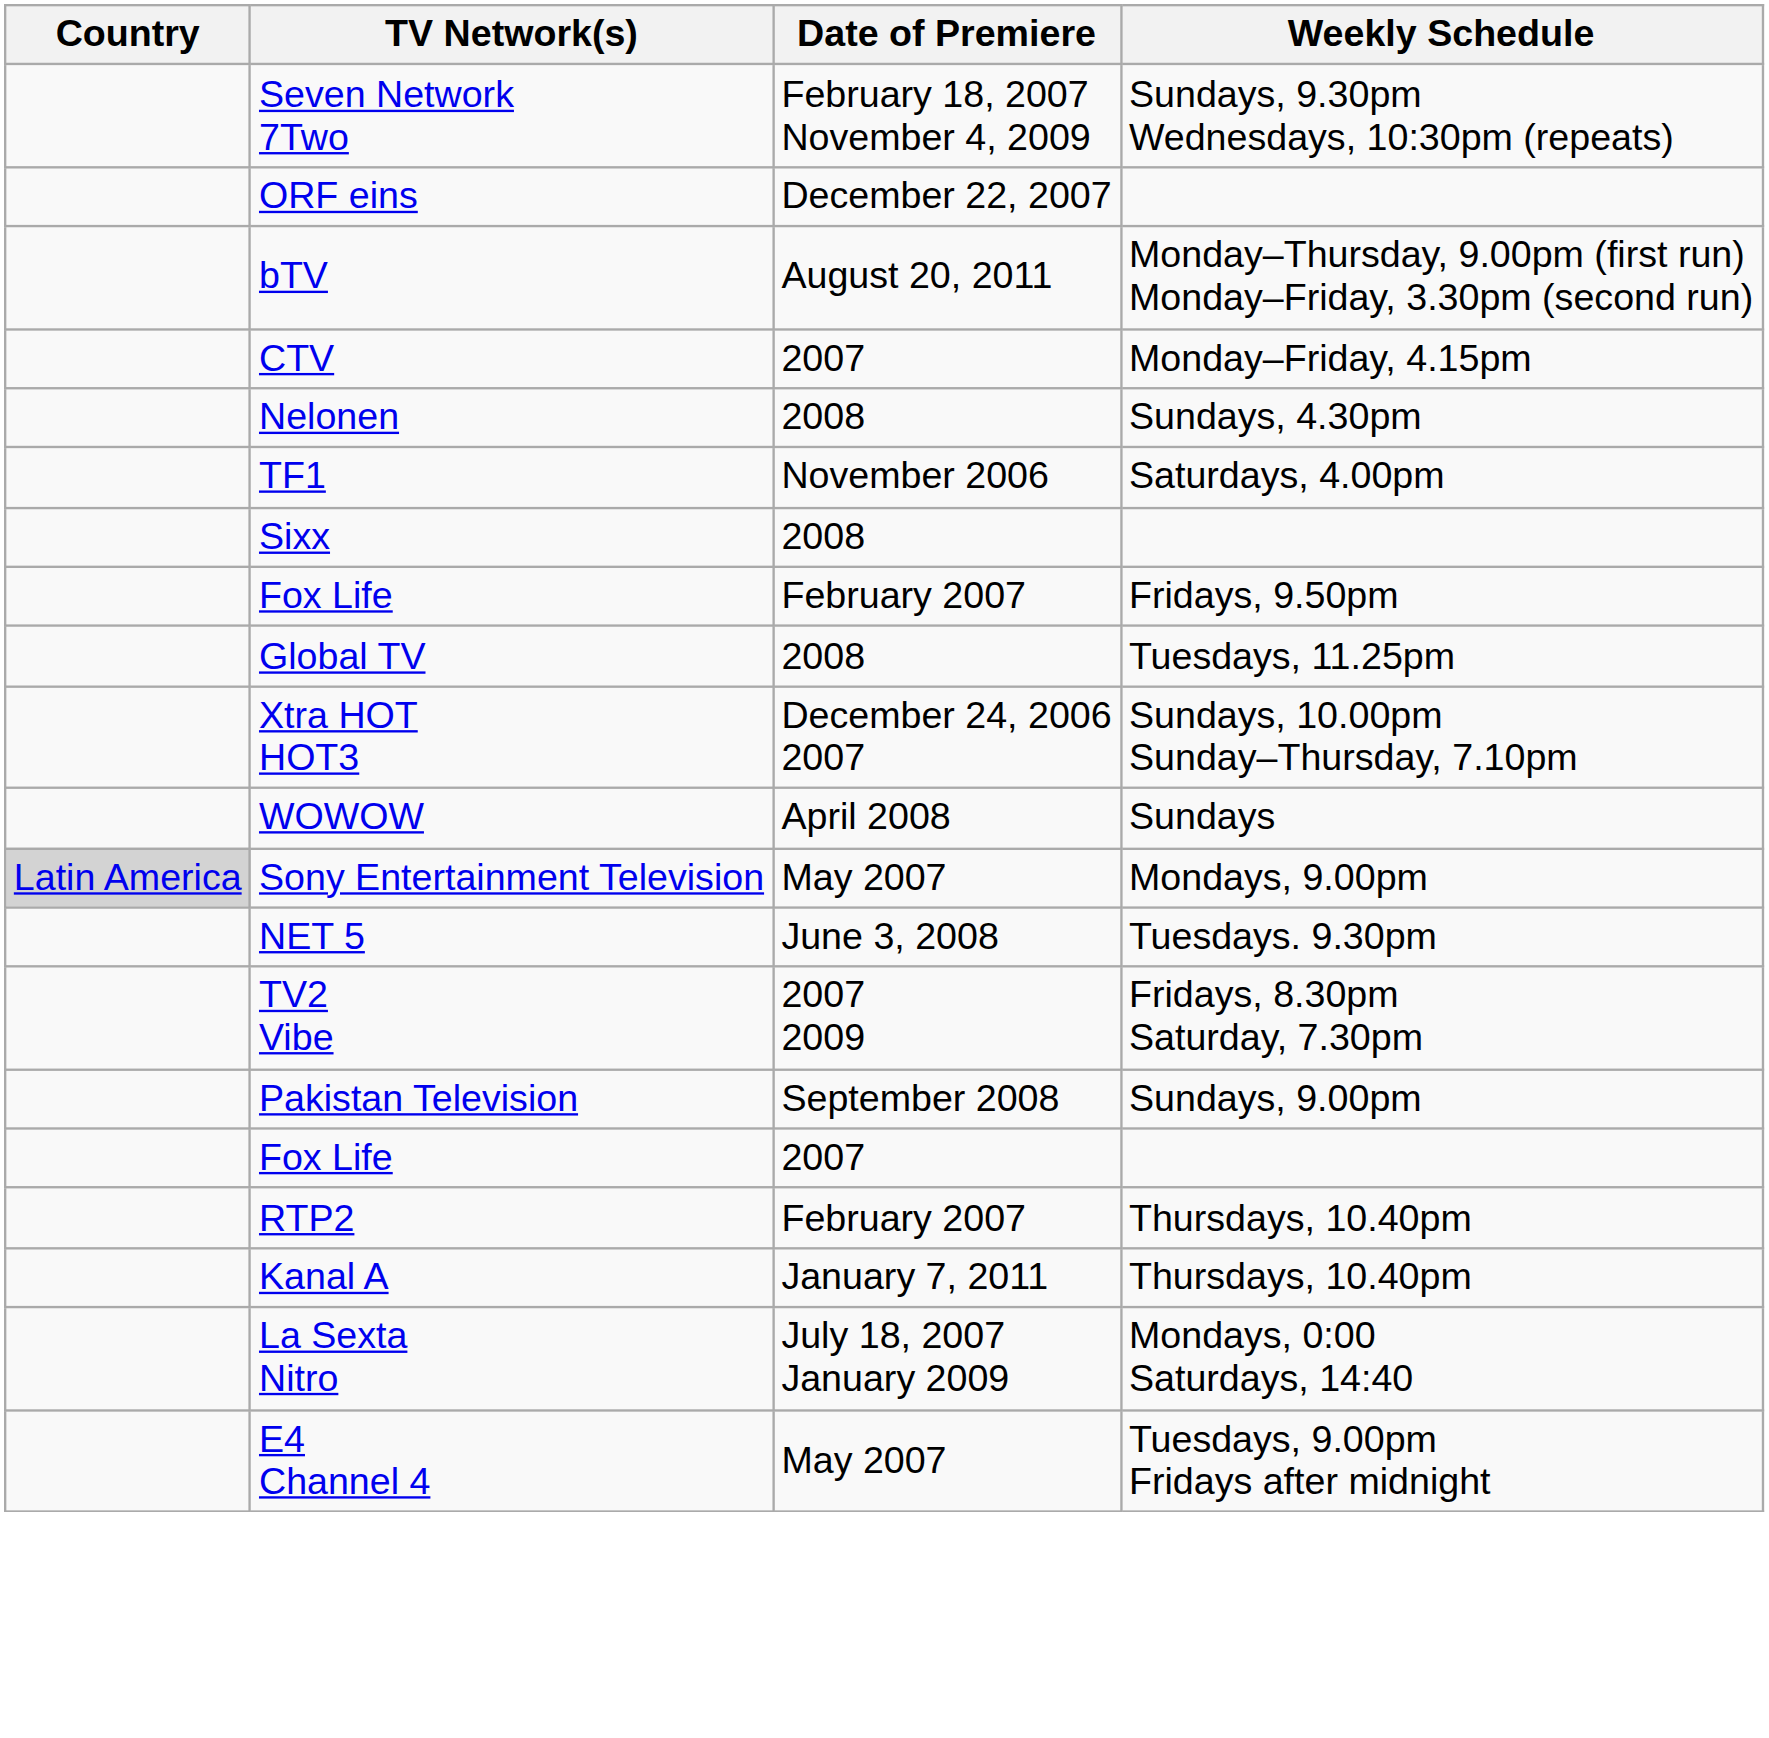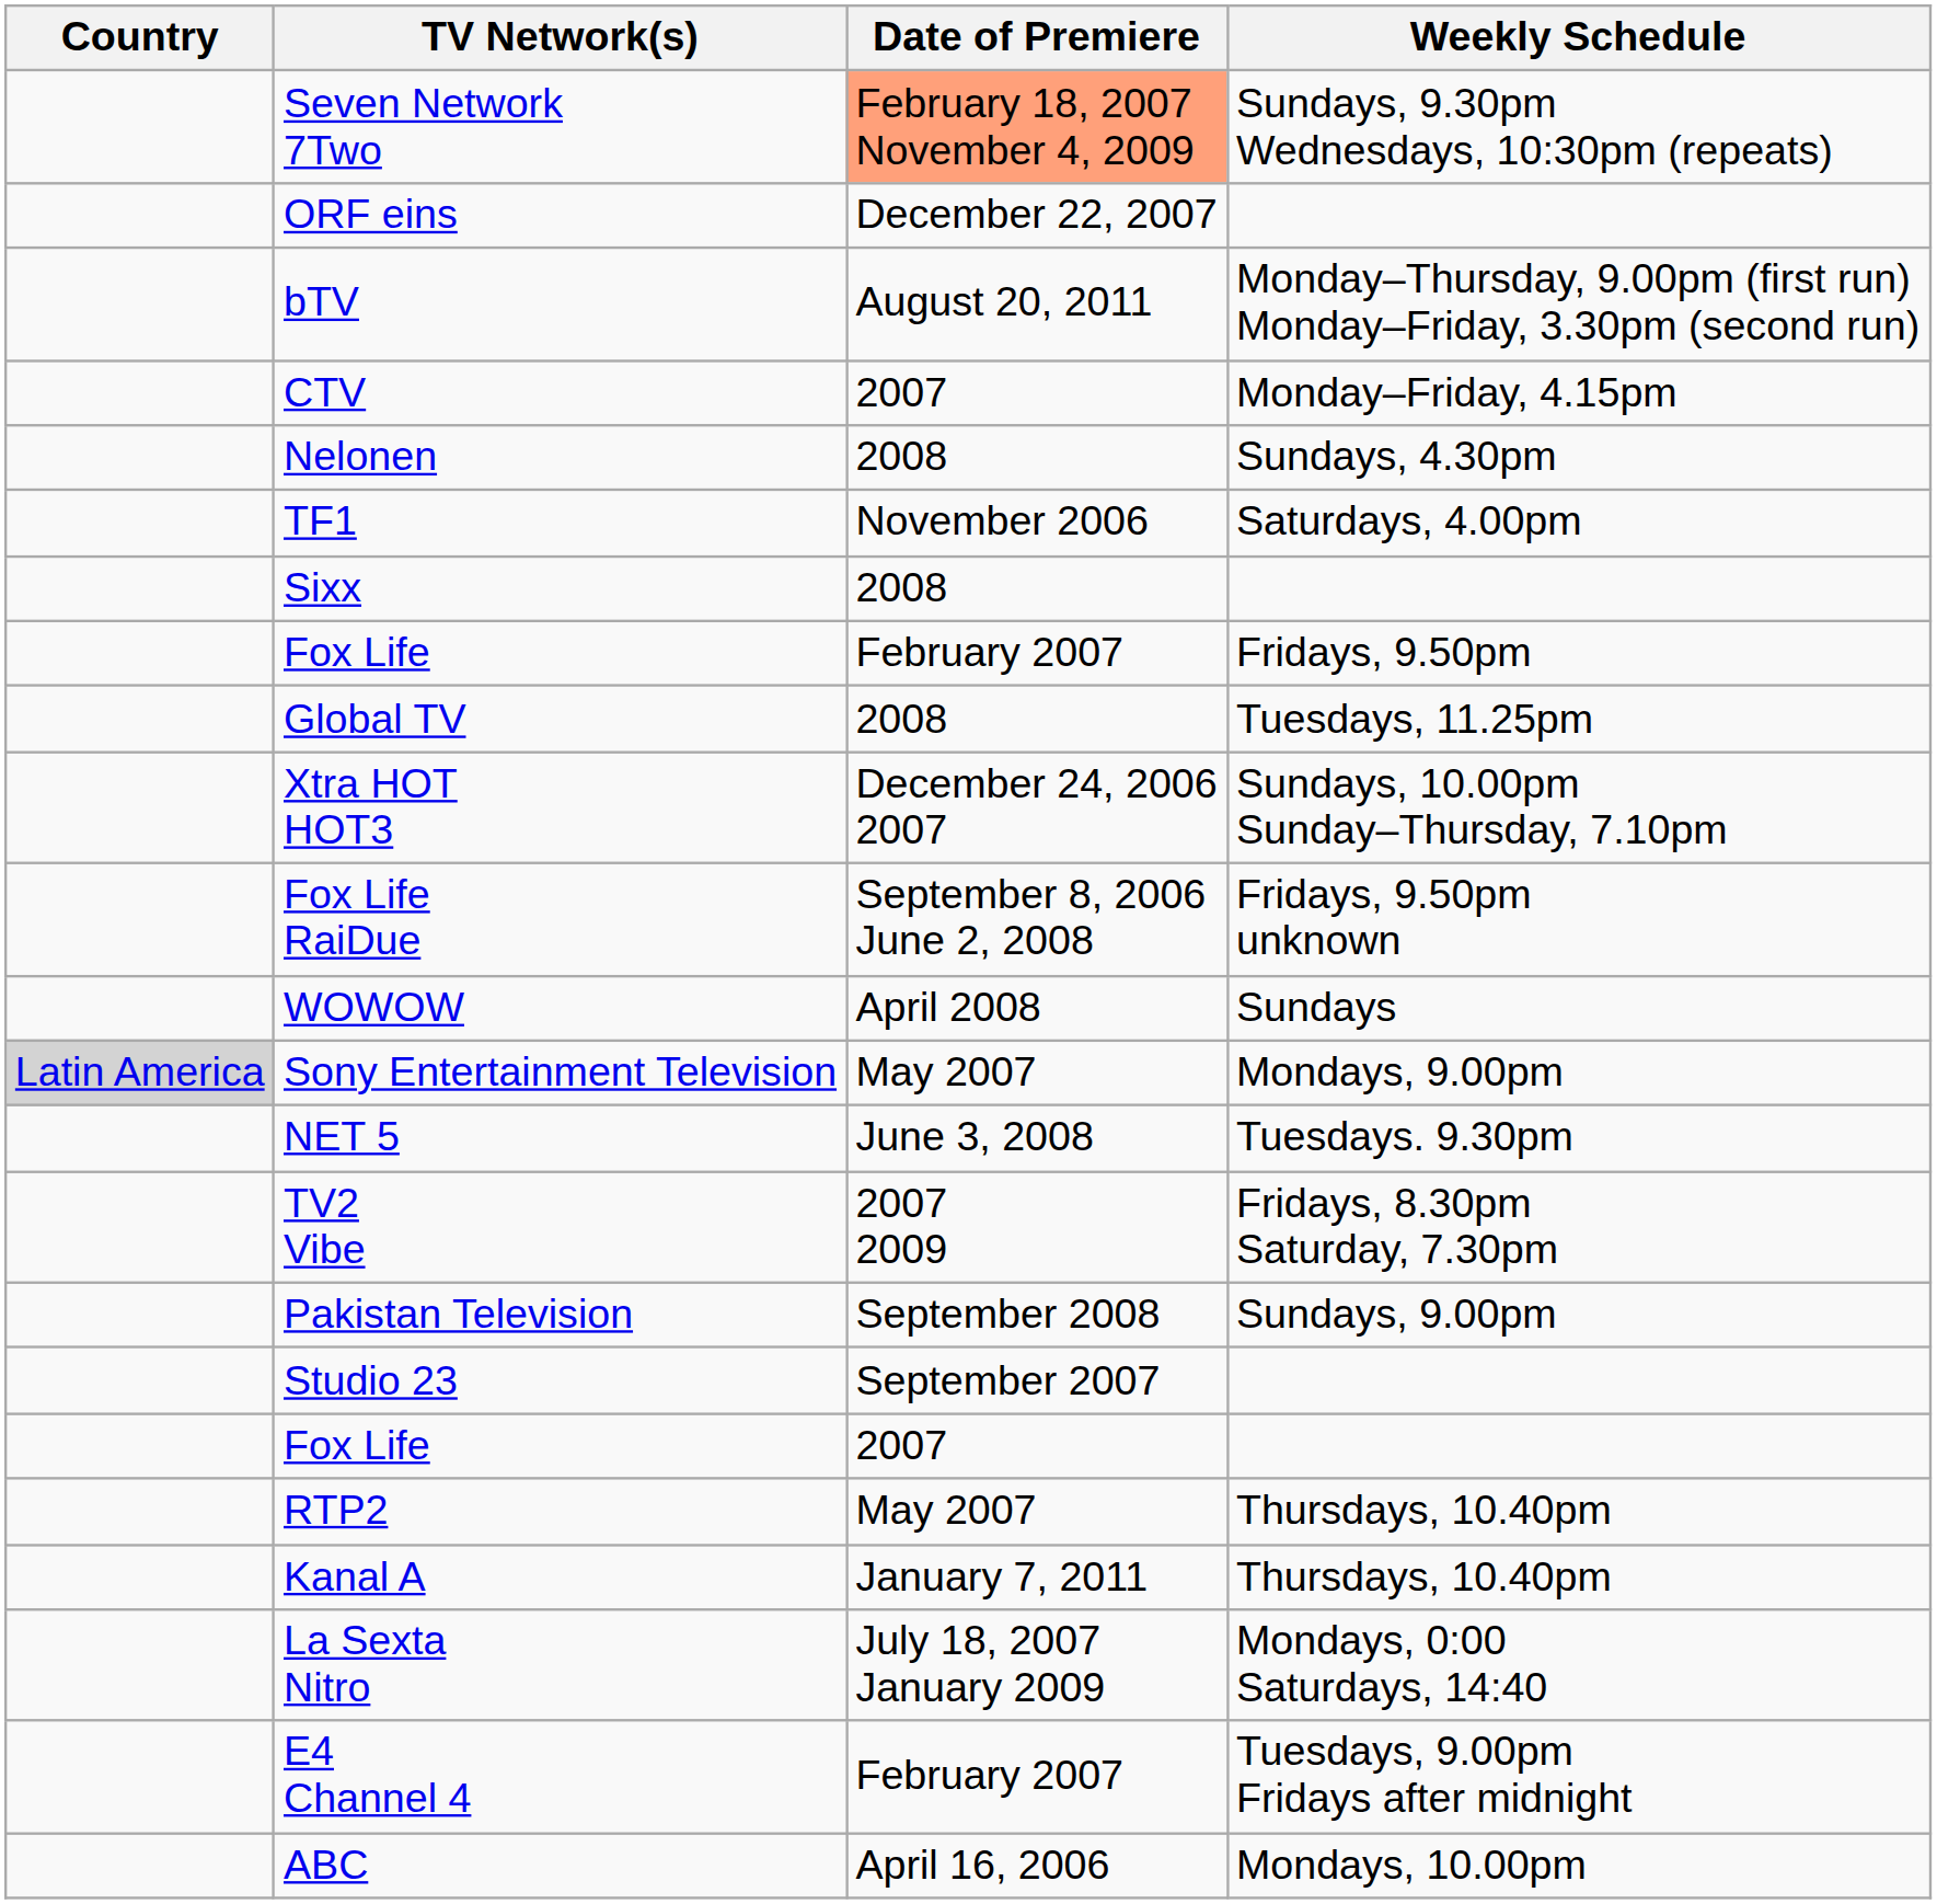 <table class="wikitable">
 <tr>
 <th>Country</th>
 <th>TV Network(s)</th>
 <th>Date of Premiere</th>
 <th>Weekly Schedule</th>
 </tr>
 <tr>
 <td></td>
 <td><a href='#'>Seven Network</a><br><a href='#'>7Two</a></td>
-<td>February 18, 2007<br>November 4, 2009</td>
+<td style="background: lightsalmon;">February 18, 2007<br>November 4, 2009</td>
 <td>Sundays, 9.30pm<br>Wednesdays, 10:30pm (repeats)</td>
 </tr>
 <tr>
 <td></td>
 <td><a href='#'>ORF eins</a></td>
 <td>December 22, 2007</td>
 <td></td>
 </tr>
 <tr>
 <td></td>
 <td><a href='#'>bTV</a></td>
 <td>August 20, 2011</td>
 <td>Monday–Thursday, 9.00pm (first run)<br>Monday–Friday, 3.30pm (second run)</td>
 </tr>
 <tr>
 <td></td>
 <td><a href='#'>CTV</a></td>
 <td>2007</td>
 <td>Monday–Friday, 4.15pm</td>
 </tr>
 <tr>
 <td></td>
 <td><a href='#'>Nelonen</a></td>
 <td>2008</td>
 <td>Sundays, 4.30pm</td>
 </tr>
 <tr>
 <td></td>
 <td><a href='#'>TF1</a></td>
 <td>November 2006</td>
 <td>Saturdays, 4.00pm</td>
 </tr>
 <tr>
 <td></td>
 <td><a href='#'>Sixx</a></td>
 <td>2008</td>
 <td></td>
 </tr>
 <tr>
 <td></td>
 <td><a href='#'>Fox Life</a></td>
 <td>February 2007</td>
 <td>Fridays, 9.50pm</td>
 </tr>
 <tr>
 <td></td>
 <td><a href='#'>Global TV</a></td>
 <td>2008</td>
 <td>Tuesdays, 11.25pm</td>
 </tr>
 <tr>
 <td></td>
 <td><a href='#'>Xtra HOT</a><br><a href='#'>HOT3</a></td>
 <td>December 24, 2006<br>2007</td>
 <td>Sundays, 10.00pm<br>Sunday–Thursday, 7.10pm</td>
 </tr>
 <tr>
 <td></td>
+<td><a href='#'>Fox Life</a><br><a href='#'>RaiDue</a></td>
+<td>September 8, 2006<br>June 2, 2008</td>
+<td>Fridays, 9.50pm<br>unknown</td>
+</tr>
+<tr>
+<td></td>
 <td><a href='#'>WOWOW</a></td>
 <td>April 2008</td>
 <td>Sundays</td>
 </tr>
 <tr>
 <td style="background: lightgrey;"> <a href='#'>Latin America</a></td>
 <td><a href='#'>Sony Entertainment Television</a></td>
 <td>May 2007</td>
 <td>Mondays, 9.00pm</td>
 </tr>
 <tr>
 <td></td>
 <td><a href='#'>NET 5</a></td>
 <td>June 3, 2008</td>
 <td>Tuesdays. 9.30pm</td>
 </tr>
 <tr>
 <td></td>
 <td><a href='#'>TV2</a><br><a href='#'>Vibe</a></td>
 <td>2007<br>2009</td>
 <td>Fridays, 8.30pm<br>Saturday, 7.30pm</td>
 </tr>
 <tr>
 <td></td>
 <td><a href='#'>Pakistan Television</a></td>
 <td>September 2008</td>
 <td>Sundays, 9.00pm</td>
 </tr>
 <tr>
 <td></td>
+<td><a href='#'>Studio 23</a></td>
+<td>September 2007</td>
+<td></td>
+</tr>
+<tr>
+<td></td>
 <td><a href='#'>Fox Life</a></td>
 <td>2007</td>
 <td></td>
 </tr>
 <tr>
 <td></td>
 <td><a href='#'>RTP2</a></td>
-<td>February 2007</td>
+<td>May 2007<br></td>
 <td>Thursdays, 10.40pm</td>
 </tr>
 <tr>
 <td></td>
 <td><a href='#'>Kanal A</a></td>
 <td>January 7, 2011</td>
 <td>Thursdays, 10.40pm</td>
 </tr>
 <tr>
 <td></td>
 <td><a href='#'>La Sexta</a><br><a href='#'>Nitro</a></td>
 <td>July 18, 2007<br>January 2009</td>
 <td>Mondays, 0:00<br>Saturdays, 14:40</td>
 </tr>
 <tr>
 <td></td>
 <td><a href='#'>E4</a><br><a href='#'>Channel 4</a></td>
-<td>May 2007<br></td>
+<td>February 2007</td>
 <td>Tuesdays, 9.00pm<br>Fridays after midnight</td>
 </tr>
+<tr>
+<td></td>
+<td><a href='#'>ABC</a></td>
+<td>April 16, 2006</td>
+<td>Mondays, 10.00pm</td>
+</tr>
 </table>
